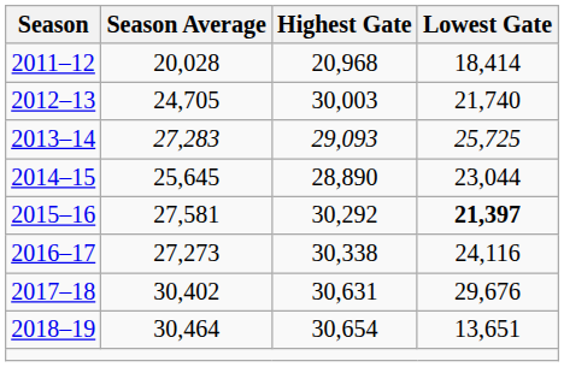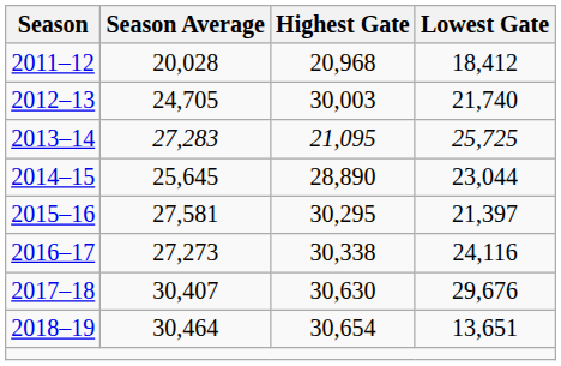 <table class="wikitable" style="text-align: center;">
 <tr>
 <th>Season</th>
 <th>Season Average</th>
 <th>Highest Gate</th>
 <th>Lowest Gate</th>
 </tr>
 <tr>
 <td><a href='#'>2011–12</a></td>
 <td>20,028</td>
 <td>20,968</td>
-<td>18,414</td>
+<td>18,412</td>
 </tr>
 <tr>
 <td><a href='#'>2012–13</a></td>
 <td>24,705</td>
 <td>30,003</td>
 <td>21,740</td>
 </tr>
 <tr>
 <td><a href='#'>2013–14</a></td>
 <td><em>27,283</em></td>
-<td><em>29,093</em></td>
+<td><em>21,095</em></td>
 <td><em>25,725</em></td>
 </tr>
 <tr>
 <td><a href='#'>2014–15</a></td>
 <td>25,645</td>
 <td>28,890</td>
 <td>23,044</td>
 </tr>
 <tr>
 <td><a href='#'>2015–16</a></td>
 <td>27,581</td>
-<td>30,292</td>
-<td><strong>21,397</strong></td>
+<td>30,295</td>
+<td>21,397</td>
 </tr>
 <tr>
 <td><a href='#'>2016–17</a></td>
 <td>27,273</td>
 <td>30,338</td>
 <td>24,116</td>
 </tr>
 <tr>
 <td><a href='#'>2017–18</a></td>
-<td>30,402</td>
-<td>30,631</td>
+<td>30,407</td>
+<td>30,630</td>
 <td>29,676</td>
 </tr>
 <tr>
 <td><a href='#'>2018–19</a></td>
 <td>30,464</td>
 <td>30,654</td>
 <td>13,651</td>
 </tr>
 <tr>
 <td colspan=4></td>
 </tr>
 </table>
